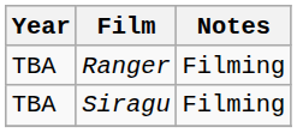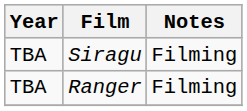 <table class="wikitable sortable">
 <tr>
 <th>Year</th>
 <th>Film</th>
 <th>Notes</th>
 </tr>
 <tr>
 <td>TBA</td>
-<td><em>Ranger</em></td>
+<td><em>Siragu</em></td>
 <td>Filming</td>
 </tr>
 <tr>
 <td>TBA</td>
-<td><em>Siragu</em></td>
+<td><em>Ranger</em></td>
 <td>Filming</td>
 </tr>
 <tr>
 </tr>
 </table>
